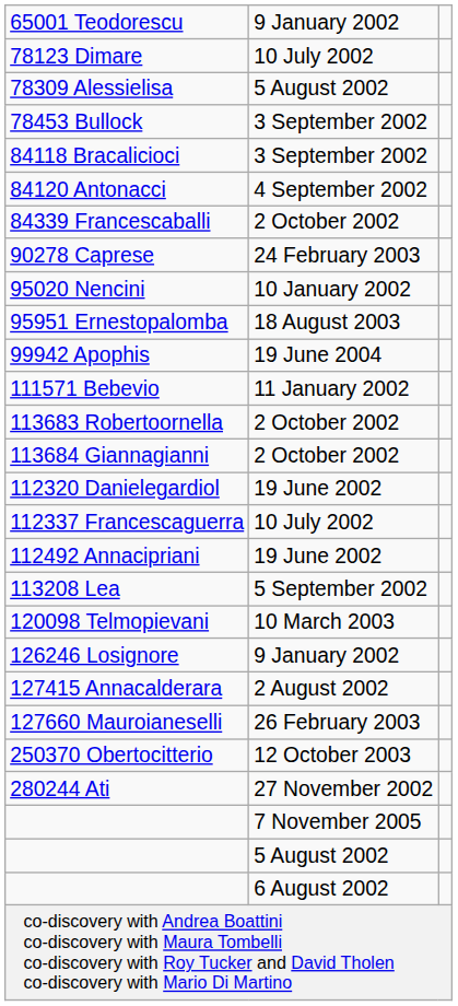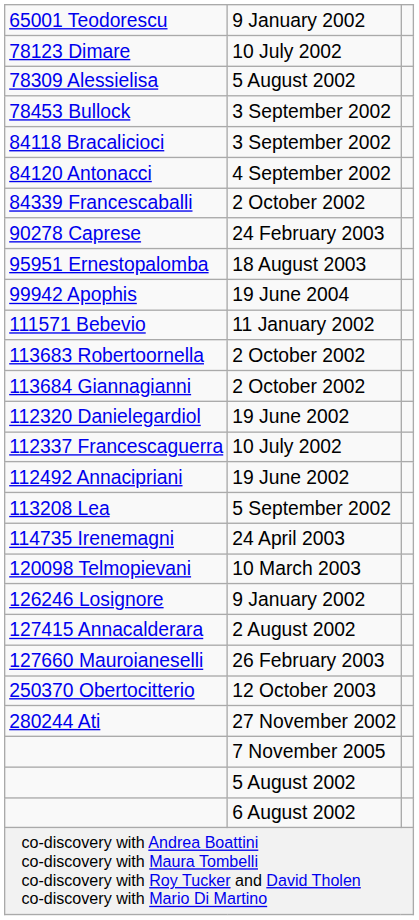 <table class="wikitable floatright" style="font-size: 0.9em;">
 <tr>
 <td><a href='#'>65001 Teodorescu</a></td>
 <td>9 January 2002</td>
 <td> </td>
 </tr>
 <tr>
 <td><a href='#'>78123 Dimare</a></td>
 <td>10 July 2002</td>
 <td> </td>
 </tr>
 <tr>
 <td><a href='#'>78309 Alessielisa</a></td>
 <td>5 August 2002</td>
 <td></td>
 </tr>
 <tr>
 <td><a href='#'>78453 Bullock</a></td>
 <td>3 September 2002</td>
 <td></td>
 </tr>
 <tr>
 <td><a href='#'>84118 Bracalicioci</a></td>
 <td>3 September 2002</td>
 <td></td>
 </tr>
 <tr>
 <td><a href='#'>84120 Antonacci</a></td>
 <td>4 September 2002</td>
 <td> </td>
 </tr>
 <tr>
 <td><a href='#'>84339 Francescaballi</a></td>
 <td>2 October 2002</td>
 <td></td>
 </tr>
 <tr>
 <td><a href='#'>90278 Caprese</a></td>
 <td>24 February 2003</td>
 <td> </td>
-</tr>
-<tr>
-<td><a href='#'>95020 Nencini</a></td>
-<td>10 January 2002</td>
-<td></td>
 </tr>
 <tr>
 <td><a href='#'>95951 Ernestopalomba</a></td>
 <td>18 August 2003</td>
 <td></td>
 </tr>
 <tr>
 <td><a href='#'>99942 Apophis</a></td>
 <td>19 June 2004</td>
 <td> </td>
 </tr>
 <tr>
 <td><a href='#'>111571 Bebevio</a></td>
 <td>11 January 2002</td>
 <td> </td>
 </tr>
 <tr>
 <td><a href='#'>113683 Robertoornella</a></td>
 <td>2 October 2002</td>
 <td> </td>
 </tr>
 <tr>
 <td><a href='#'>113684 Giannagianni</a></td>
 <td>2 October 2002</td>
 <td> </td>
 </tr>
 <tr>
 <td><a href='#'>112320 Danielegardiol</a></td>
 <td>19 June 2002</td>
 <td> </td>
 </tr>
 <tr>
 <td><a href='#'>112337 Francescaguerra</a></td>
 <td>10 July 2002</td>
 <td></td>
 </tr>
 <tr>
 <td><a href='#'>112492 Annacipriani</a></td>
 <td>19 June 2002</td>
 <td></td>
 </tr>
 <tr>
 <td><a href='#'>113208 Lea</a></td>
 <td>5 September 2002</td>
+<td></td>
+</tr>
+<tr>
+<td><a href='#'>114735 Irenemagni</a></td>
+<td>24 April 2003</td>
 <td></td>
 </tr>
 <tr>
 <td><a href='#'>120098 Telmopievani</a></td>
 <td>10 March 2003</td>
 <td> </td>
 </tr>
 <tr>
 <td><a href='#'>126246 Losignore</a></td>
 <td>9 January 2002</td>
 <td></td>
 </tr>
 <tr>
 <td><a href='#'>127415 Annacalderara</a></td>
 <td>2 August 2002</td>
 <td> </td>
 </tr>
 <tr>
 <td><a href='#'>127660 Mauroianeselli</a></td>
 <td>26 February 2003</td>
 <td></td>
 </tr>
 <tr>
 <td><a href='#'>250370 Obertocitterio</a></td>
 <td>12 October 2003</td>
 <td></td>
 </tr>
 <tr>
 <td><a href='#'>280244 Ati</a></td>
 <td>27 November 2002</td>
 <td> </td>
 </tr>
 <tr>
 <td></td>
 <td>7 November 2005</td>
 <td></td>
 </tr>
 <tr>
 <td></td>
 <td>5 August 2002</td>
 <td> </td>
 </tr>
 <tr>
 <td></td>
 <td>6 August 2002</td>
 <td> </td>
 </tr>
 <tr>
 <th colspan=3 style="font-size: smaller; font-weight: normal; text-align: left; padding: 4px 12px;"> co-discovery with <a href='#'>Andrea Boattini</a><br> co-discovery with <a href='#'>Maura Tombelli</a><br> co-discovery with <a href='#'>Roy Tucker</a> and <a href='#'>David Tholen</a><br> co-discovery with <a href='#'>Mario Di Martino</a></th>
 </tr>
 </table>
